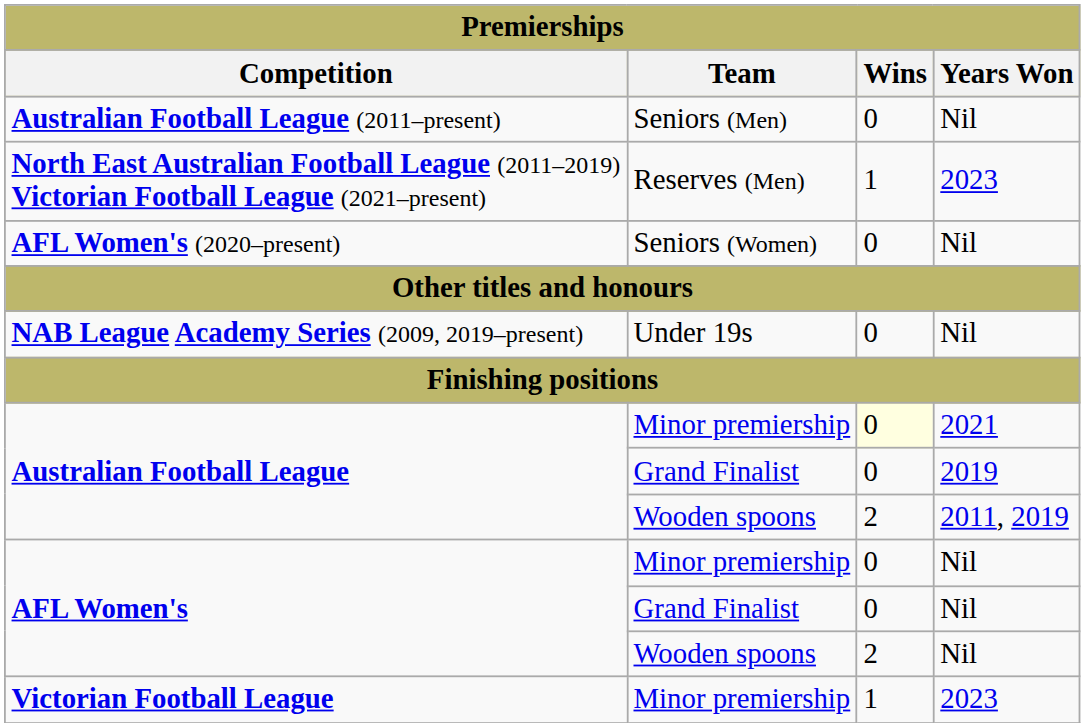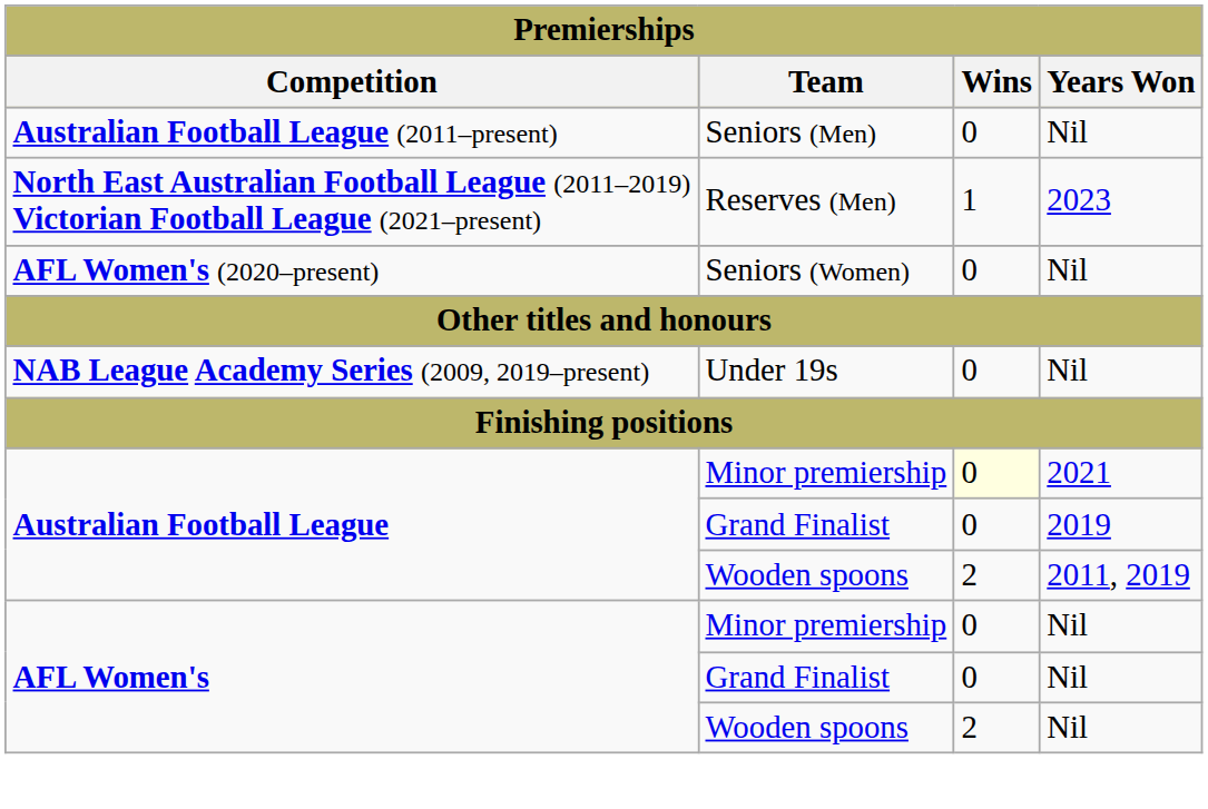 <table class="wikitable">
 <tr>
 <td colspan="4" style="background:#bdb76b;" align="center"><strong>Premierships</strong></td>
 </tr>
 <tr style="background:#bdb76b;">
 <th>Competition</th>
 <th>Team</th>
 <th>Wins</th>
 <th>Years Won</th>
 </tr>
 <tr>
 <td><strong><a href='#'>Australian Football League</a></strong> <small>(2011–present)</small></td>
 <td>Seniors <small>(Men)</small></td>
 <td>0</td>
 <td>Nil</td>
 </tr>
 <tr>
 <td><strong><a href='#'>North East Australian Football League</a></strong> <small>(2011–2019)</small><br><strong><a href='#'>Victorian Football League</a></strong> <small>(2021–present)</small></td>
 <td>Reserves <small>(Men)</small></td>
 <td>1</td>
 <td><a href='#'>2023</a></td>
 </tr>
 <tr>
 <td><strong><a href='#'>AFL Women's</a></strong> <small>(2020–present)</small></td>
 <td>Seniors <small>(Women)</small></td>
 <td>0</td>
 <td>Nil</td>
 </tr>
 <tr>
 <td colspan="4" style="background:#bdb76b;" align="center"><strong>Other titles and honours</strong></td>
 </tr>
 <tr>
 <td><strong><a href='#'>NAB League</a> <a href='#'>Academy Series</a></strong> <small>(2009, 2019–present)</small></td>
 <td>Under 19s</td>
 <td>0</td>
 <td>Nil</td>
 </tr>
 <tr>
 <td colspan="4" style="background:#bdb76b;" align="center"><strong>Finishing positions</strong></td>
 </tr>
 <tr>
 <td rowspan=3 scope="row" style="text-align: left"><strong><a href='#'>Australian Football League</a></strong></td>
 <td><a href='#'>Minor premiership</a></td>
 <td style="background: lightyellow;">0</td>
 <td><a href='#'>2021</a></td>
 </tr>
 <tr>
 <td><a href='#'>Grand Finalist</a></td>
 <td>0</td>
 <td><a href='#'>2019</a></td>
 </tr>
 <tr>
 <td><a href='#'>Wooden spoons</a></td>
 <td>2</td>
 <td><a href='#'>2011</a>, <a href='#'>2019</a></td>
 </tr>
 <tr>
 <td rowspan=3 scope="row" style="text-align: left"><strong><a href='#'>AFL Women's</a></strong></td>
 <td><a href='#'>Minor premiership</a></td>
 <td>0</td>
 <td>Nil</td>
 </tr>
 <tr>
 <td><a href='#'>Grand Finalist</a></td>
 <td>0</td>
 <td>Nil</td>
 </tr>
 <tr>
 <td><a href='#'>Wooden spoons</a></td>
 <td>2</td>
 <td>Nil</td>
 </tr>
-<tr>
-<td><strong><a href='#'>Victorian Football League</a></strong></td>
-<td><a href='#'>Minor premiership</a></td>
-<td>1</td>
-<td><a href='#'>2023</a></td>
-</tr>
 </table>
